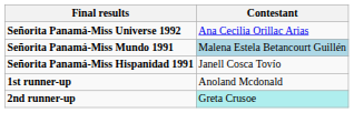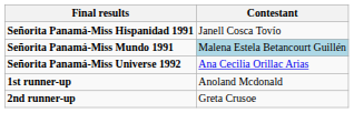 <table class="wikitable">
 <tr>
 <th>Final results</th>
 <th>Contestant</th>
 </tr>
 <tr>
-<td><strong>Señorita Panamá-Miss Universe 1992</strong></td>
-<td><a href='#'>Ana Cecilia Orillac Arias</a></td>
+<td><strong>Señorita Panamá-Miss Hispanidad 1991</strong></td>
+<td>Janell Cosca Tovío</td>
 </tr>
 <tr>
 <td><strong>Señorita Panamá-Miss Mundo 1991</strong></td>
 <td style="background: lightblue;">Malena Estela Betancourt Guillén</td>
 </tr>
 <tr>
-<td><strong>Señorita Panamá-Miss Hispanidad 1991</strong></td>
-<td>Janell Cosca Tovío</td>
+<td><strong>Señorita Panamá-Miss Universe 1992</strong></td>
+<td><a href='#'>Ana Cecilia Orillac Arias</a></td>
 </tr>
 <tr>
 <td><strong>1st runner-up</strong></td>
 <td>Anoland Mcdonald</td>
 </tr>
 <tr>
 <td><strong>2nd runner-up</strong></td>
-<td style="background: paleturquoise;">Greta Crusoe</td>
+<td>Greta Crusoe</td>
 </tr>
 </table>
